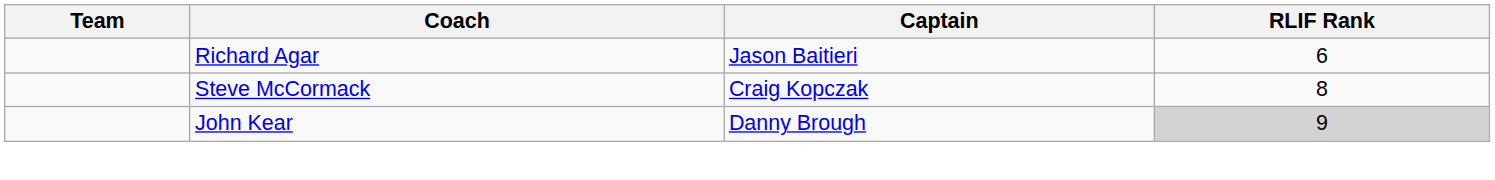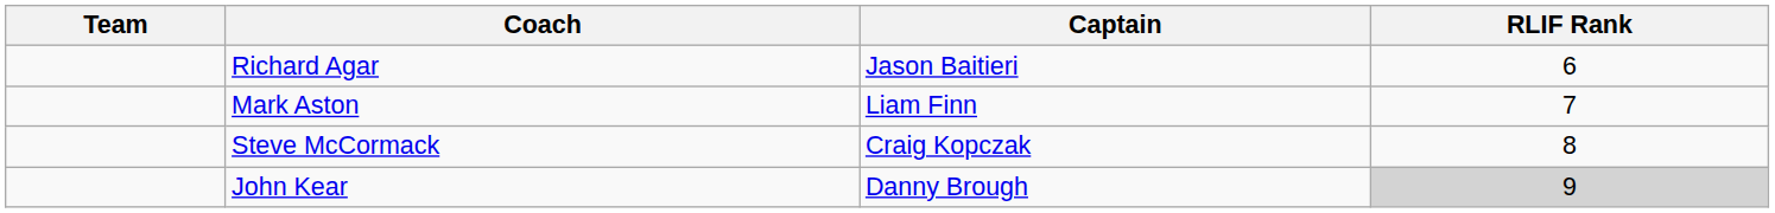 <table class="wikitable sortable" style="width:70%;">
 <tr>
 <th>Team</th>
 <th>Coach</th>
 <th>Captain</th>
 <th>RLIF Rank</th>
 </tr>
 <tr>
 <td><strong></strong></td>
 <td><a href='#'>Richard Agar</a></td>
 <td><a href='#'>Jason Baitieri</a></td>
 <td style="text-align: center;">6</td>
 </tr>
 <tr>
 <td><strong></strong></td>
+<td><a href='#'>Mark Aston</a></td>
+<td><a href='#'>Liam Finn</a></td>
+<td style="text-align: center;">7</td>
+</tr>
+<tr>
+<td><strong></strong></td>
 <td><a href='#'>Steve McCormack</a></td>
 <td><a href='#'>Craig Kopczak</a></td>
 <td style="text-align: center;">8</td>
 </tr>
 <tr>
 <td><strong></strong></td>
 <td><a href='#'>John Kear</a></td>
 <td><a href='#'>Danny Brough</a></td>
 <td style="background: lightgrey; text-align: center;">9</td>
 </tr>
 </table>
